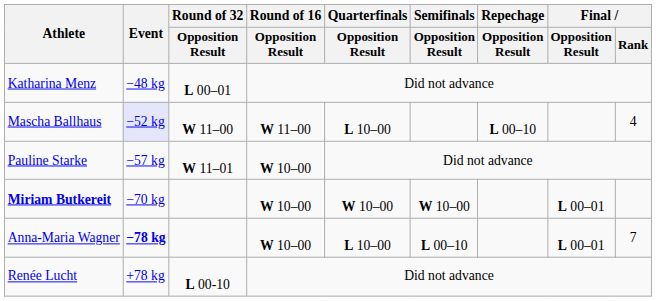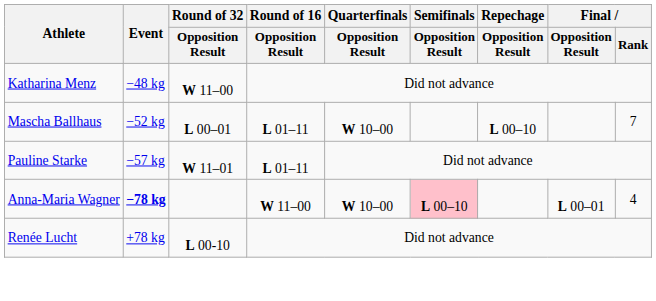 <table class="wikitable" style="font-size:90%">
 <tr>
 <th rowspan="2">Athlete</th>
 <th rowspan="2">Event</th>
 <th>Round of 32</th>
 <th>Round of 16</th>
 <th>Quarterfinals</th>
 <th>Semifinals</th>
 <th>Repechage</th>
 <th colspan=2>Final / </th>
 </tr>
 <tr style="font-size:95%">
 <th>Opposition<br>Result</th>
 <th>Opposition<br>Result</th>
 <th>Opposition<br>Result</th>
 <th>Opposition<br>Result</th>
 <th>Opposition<br>Result</th>
 <th>Opposition<br>Result</th>
 <th>Rank</th>
 </tr>
 <tr align=center>
 <td align=left><a href='#'>Katharina Menz</a></td>
 <td align=left><a href='#'>−48 kg</a></td>
-<td><br><strong>L</strong> 00–01</td>
+<td><br><strong>W</strong> 11–00</td>
 <td colspan=6>Did not advance</td>
 </tr>
 <tr align=center>
 <td align=left><a href='#'>Mascha Ballhaus</a></td>
-<td align=left style="background: lavender;"><a href='#'>−52 kg</a></td>
-<td><br><strong>W</strong> 11–00</td>
-<td><br><strong>W</strong> 11–00</td>
-<td><br><strong>L</strong> 10–00</td>
+<td align=left><a href='#'>−52 kg</a></td>
+<td><br><strong>L</strong> 00–01</td>
+<td><br><strong>L</strong> 01–11</td>
+<td><br><strong>W</strong> 10–00</td>
 <td></td>
 <td><br><strong>L</strong> 00–10</td>
 <td></td>
-<td>4</td>
+<td>7</td>
 </tr>
 <tr align=center>
 <td align=left><a href='#'>Pauline Starke</a></td>
 <td align=left><a href='#'>−57 kg</a></td>
 <td><br><strong>W</strong> 11–01</td>
-<td><br><strong>W</strong> 10–00</td>
+<td><br><strong>L</strong> 01–11</td>
 <td colspan="5">Did not advance</td>
-</tr>
-<tr align=center>
-<td align=left><strong><a href='#'>Miriam Butkereit</a></strong></td>
-<td align=left><a href='#'>−70 kg</a></td>
-<td></td>
-<td><br><strong>W</strong> 10–00</td>
-<td><br><strong>W</strong> 10–00</td>
-<td><br><strong>W</strong> 10–00</td>
-<td></td>
-<td><br><strong>L</strong> 00–01</td>
-<td></td>
 </tr>
 <tr align=center>
 <td align=left><a href='#'>Anna-Maria Wagner</a></td>
 <td align=left><strong><a href='#'>−78 kg</a></strong></td>
 <td></td>
+<td><br><strong>W</strong> 11–00</td>
 <td><br><strong>W</strong> 10–00</td>
-<td><br><strong>L</strong> 10–00</td>
-<td><br><strong>L</strong> 00–10</td>
+<td style="background: pink;"><br><strong>L</strong> 00–10</td>
 <td></td>
 <td><br><strong>L</strong> 00–01</td>
-<td>7</td>
+<td>4</td>
 </tr>
 <tr align=center>
 <td align=left><a href='#'>Renée Lucht</a></td>
 <td align=left><a href='#'>+78 kg</a></td>
 <td><br><strong>L</strong> 00-10</td>
 <td colspan=6>Did not advance</td>
 </tr>
 </table>
